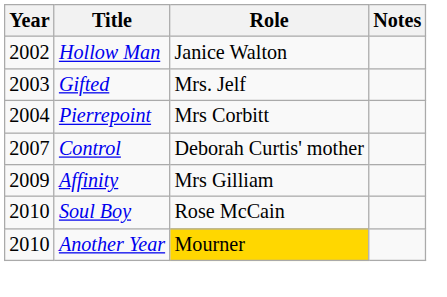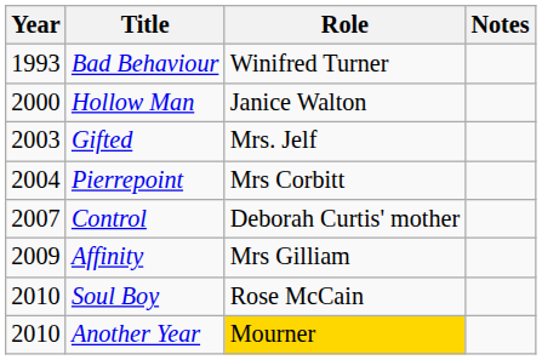 <table class="wikitable">
 <tr>
 <th>Year</th>
 <th>Title</th>
 <th>Role</th>
 <th>Notes</th>
 </tr>
 <tr>
-<td>2002</td>
+<td>1993</td>
+<td><em><a href='#'>Bad Behaviour</a></em></td>
+<td>Winifred Turner</td>
+<td></td>
+</tr>
+<tr>
+<td>2000</td>
 <td><em><a href='#'>Hollow Man</a></em></td>
 <td>Janice Walton</td>
 <td></td>
 </tr>
 <tr>
 <td>2003</td>
 <td><em><a href='#'>Gifted</a></em></td>
 <td>Mrs. Jelf</td>
 <td></td>
 </tr>
 <tr>
 <td>2004</td>
 <td><em><a href='#'>Pierrepoint</a></em></td>
 <td>Mrs Corbitt</td>
 <td></td>
 </tr>
 <tr>
 <td>2007</td>
 <td><em><a href='#'>Control</a></em></td>
 <td>Deborah Curtis' mother</td>
 <td></td>
 </tr>
 <tr>
 <td>2009</td>
 <td><em><a href='#'>Affinity</a></em></td>
 <td>Mrs Gilliam</td>
 <td></td>
 </tr>
 <tr>
 <td>2010</td>
 <td><em><a href='#'>Soul Boy</a></em></td>
 <td>Rose McCain</td>
 <td></td>
 </tr>
 <tr>
 <td>2010</td>
 <td><em><a href='#'>Another Year</a></em></td>
 <td style="background: gold;">Mourner</td>
 <td></td>
 </tr>
 </table>
